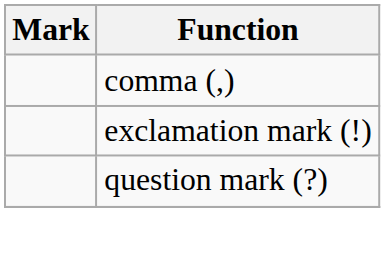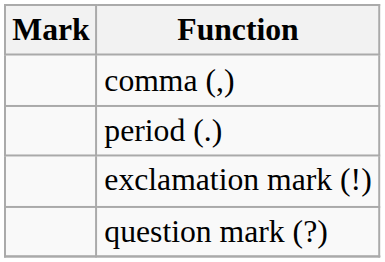 <table class="wikitable">
 <tr valign=top>
 <th>Mark</th>
 <th>Function</th>
 </tr>
 <tr>
 <td style="font-size:2em"></td>
 <td>comma (,)</td>
+</tr>
+<tr>
+<td style="font-size:2em"></td>
+<td>period (.)</td>
 </tr>
 <tr>
 <td style="font-size:2em"></td>
 <td>exclamation mark (!)</td>
 </tr>
 <tr>
 <td style="font-size:2em"></td>
 <td>question mark (?)</td>
 </tr>
 <tr>
 </tr>
 </table>
